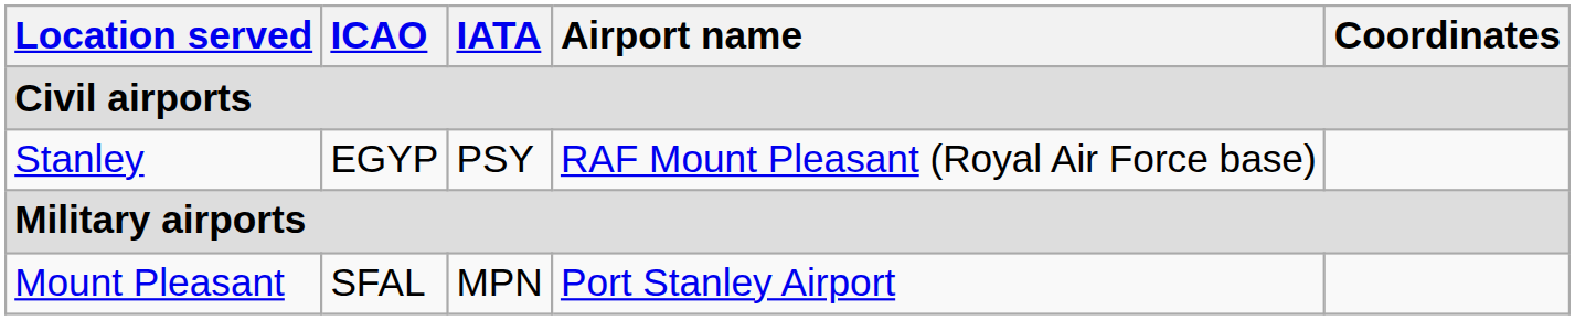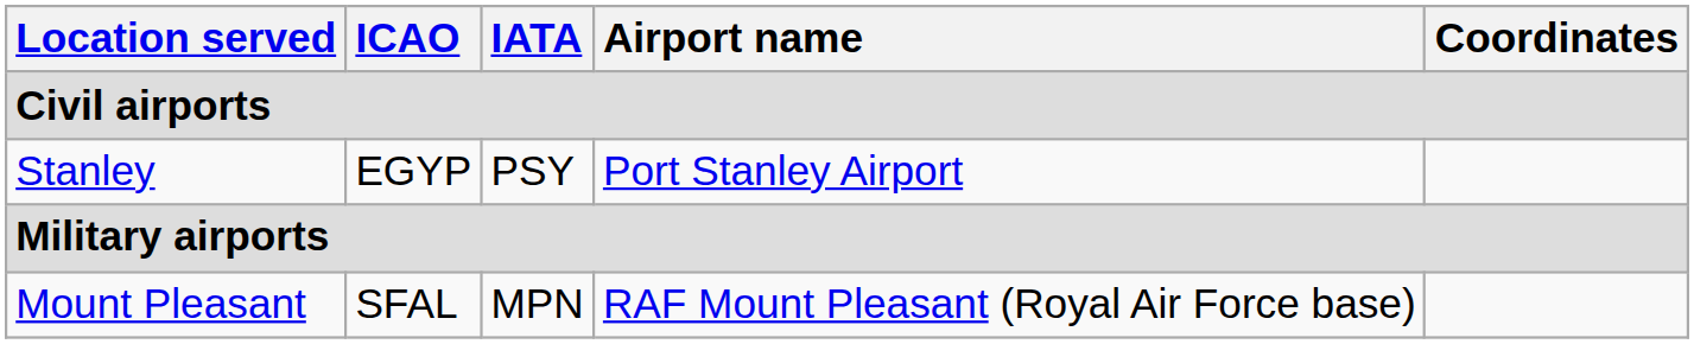 <table class="wikitable sortable">
 <tr>
 <th style="text-align:left;"><a href='#'>Location served</a></th>
 <th style="text-align:left;"><a href='#'>ICAO</a></th>
 <th style="text-align:left;"><a href='#'>IATA</a></th>
 <th style="text-align:left;">Airport name</th>
 <th>Coordinates</th>
 </tr>
 <tr class="sortbottom">
 <th colspan="9" style="text-align:left; background:#DDDDDD;">Civil airports</th>
 </tr>
 <tr valign="top">
 <td><a href='#'>Stanley</a></td>
 <td>EGYP</td>
 <td>PSY</td>
-<td><a href='#'>RAF Mount Pleasant</a> (Royal Air Force base)</td>
+<td><a href='#'>Port Stanley Airport</a></td>
 <td></td>
 </tr>
 <tr class="sortbottom">
 <th colspan="9" style="text-align:left; background:#DDDDDD;">Military airports</th>
 </tr>
 <tr valign="top">
 <td><a href='#'>Mount Pleasant</a></td>
 <td>SFAL</td>
 <td>MPN</td>
-<td><a href='#'>Port Stanley Airport</a></td>
+<td><a href='#'>RAF Mount Pleasant</a> (Royal Air Force base)</td>
 <td></td>
 </tr>
 </table>
